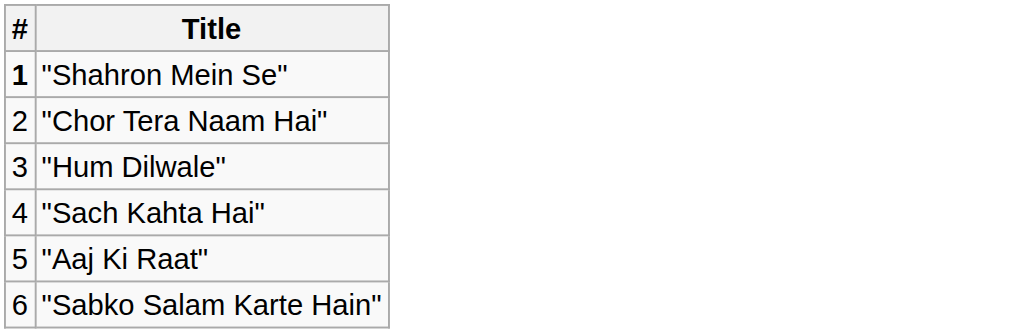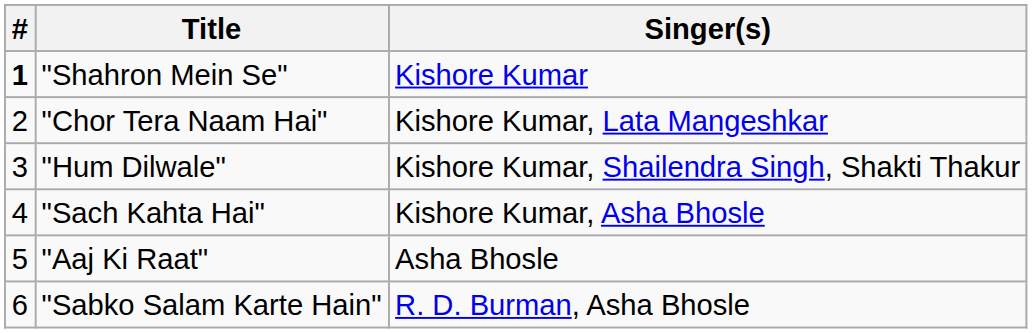 <table class="wikitable" style="font-size:95%;">
 <tr>
 <th>#</th>
 <th>Title</th>
+<th>Singer(s)</th>
 </tr>
 <tr>
 <td><strong>1</strong></td>
 <td>"Shahron Mein Se"</td>
+<td><a href='#'>Kishore Kumar</a></td>
 </tr>
 <tr>
 <td>2</td>
 <td>"Chor Tera Naam Hai"</td>
+<td>Kishore Kumar, <a href='#'>Lata Mangeshkar</a></td>
 </tr>
 <tr>
 <td>3</td>
 <td>"Hum Dilwale"</td>
+<td>Kishore Kumar, <a href='#'>Shailendra Singh</a>, Shakti Thakur</td>
 </tr>
 <tr>
 <td>4</td>
 <td>"Sach Kahta Hai"</td>
+<td>Kishore Kumar, <a href='#'>Asha Bhosle</a></td>
 </tr>
 <tr>
 <td>5</td>
 <td>"Aaj Ki Raat"</td>
+<td>Asha Bhosle</td>
 </tr>
 <tr>
 <td>6</td>
 <td>"Sabko Salam Karte Hain"</td>
+<td><a href='#'>R. D. Burman</a>, Asha Bhosle</td>
 </tr>
 </table>
